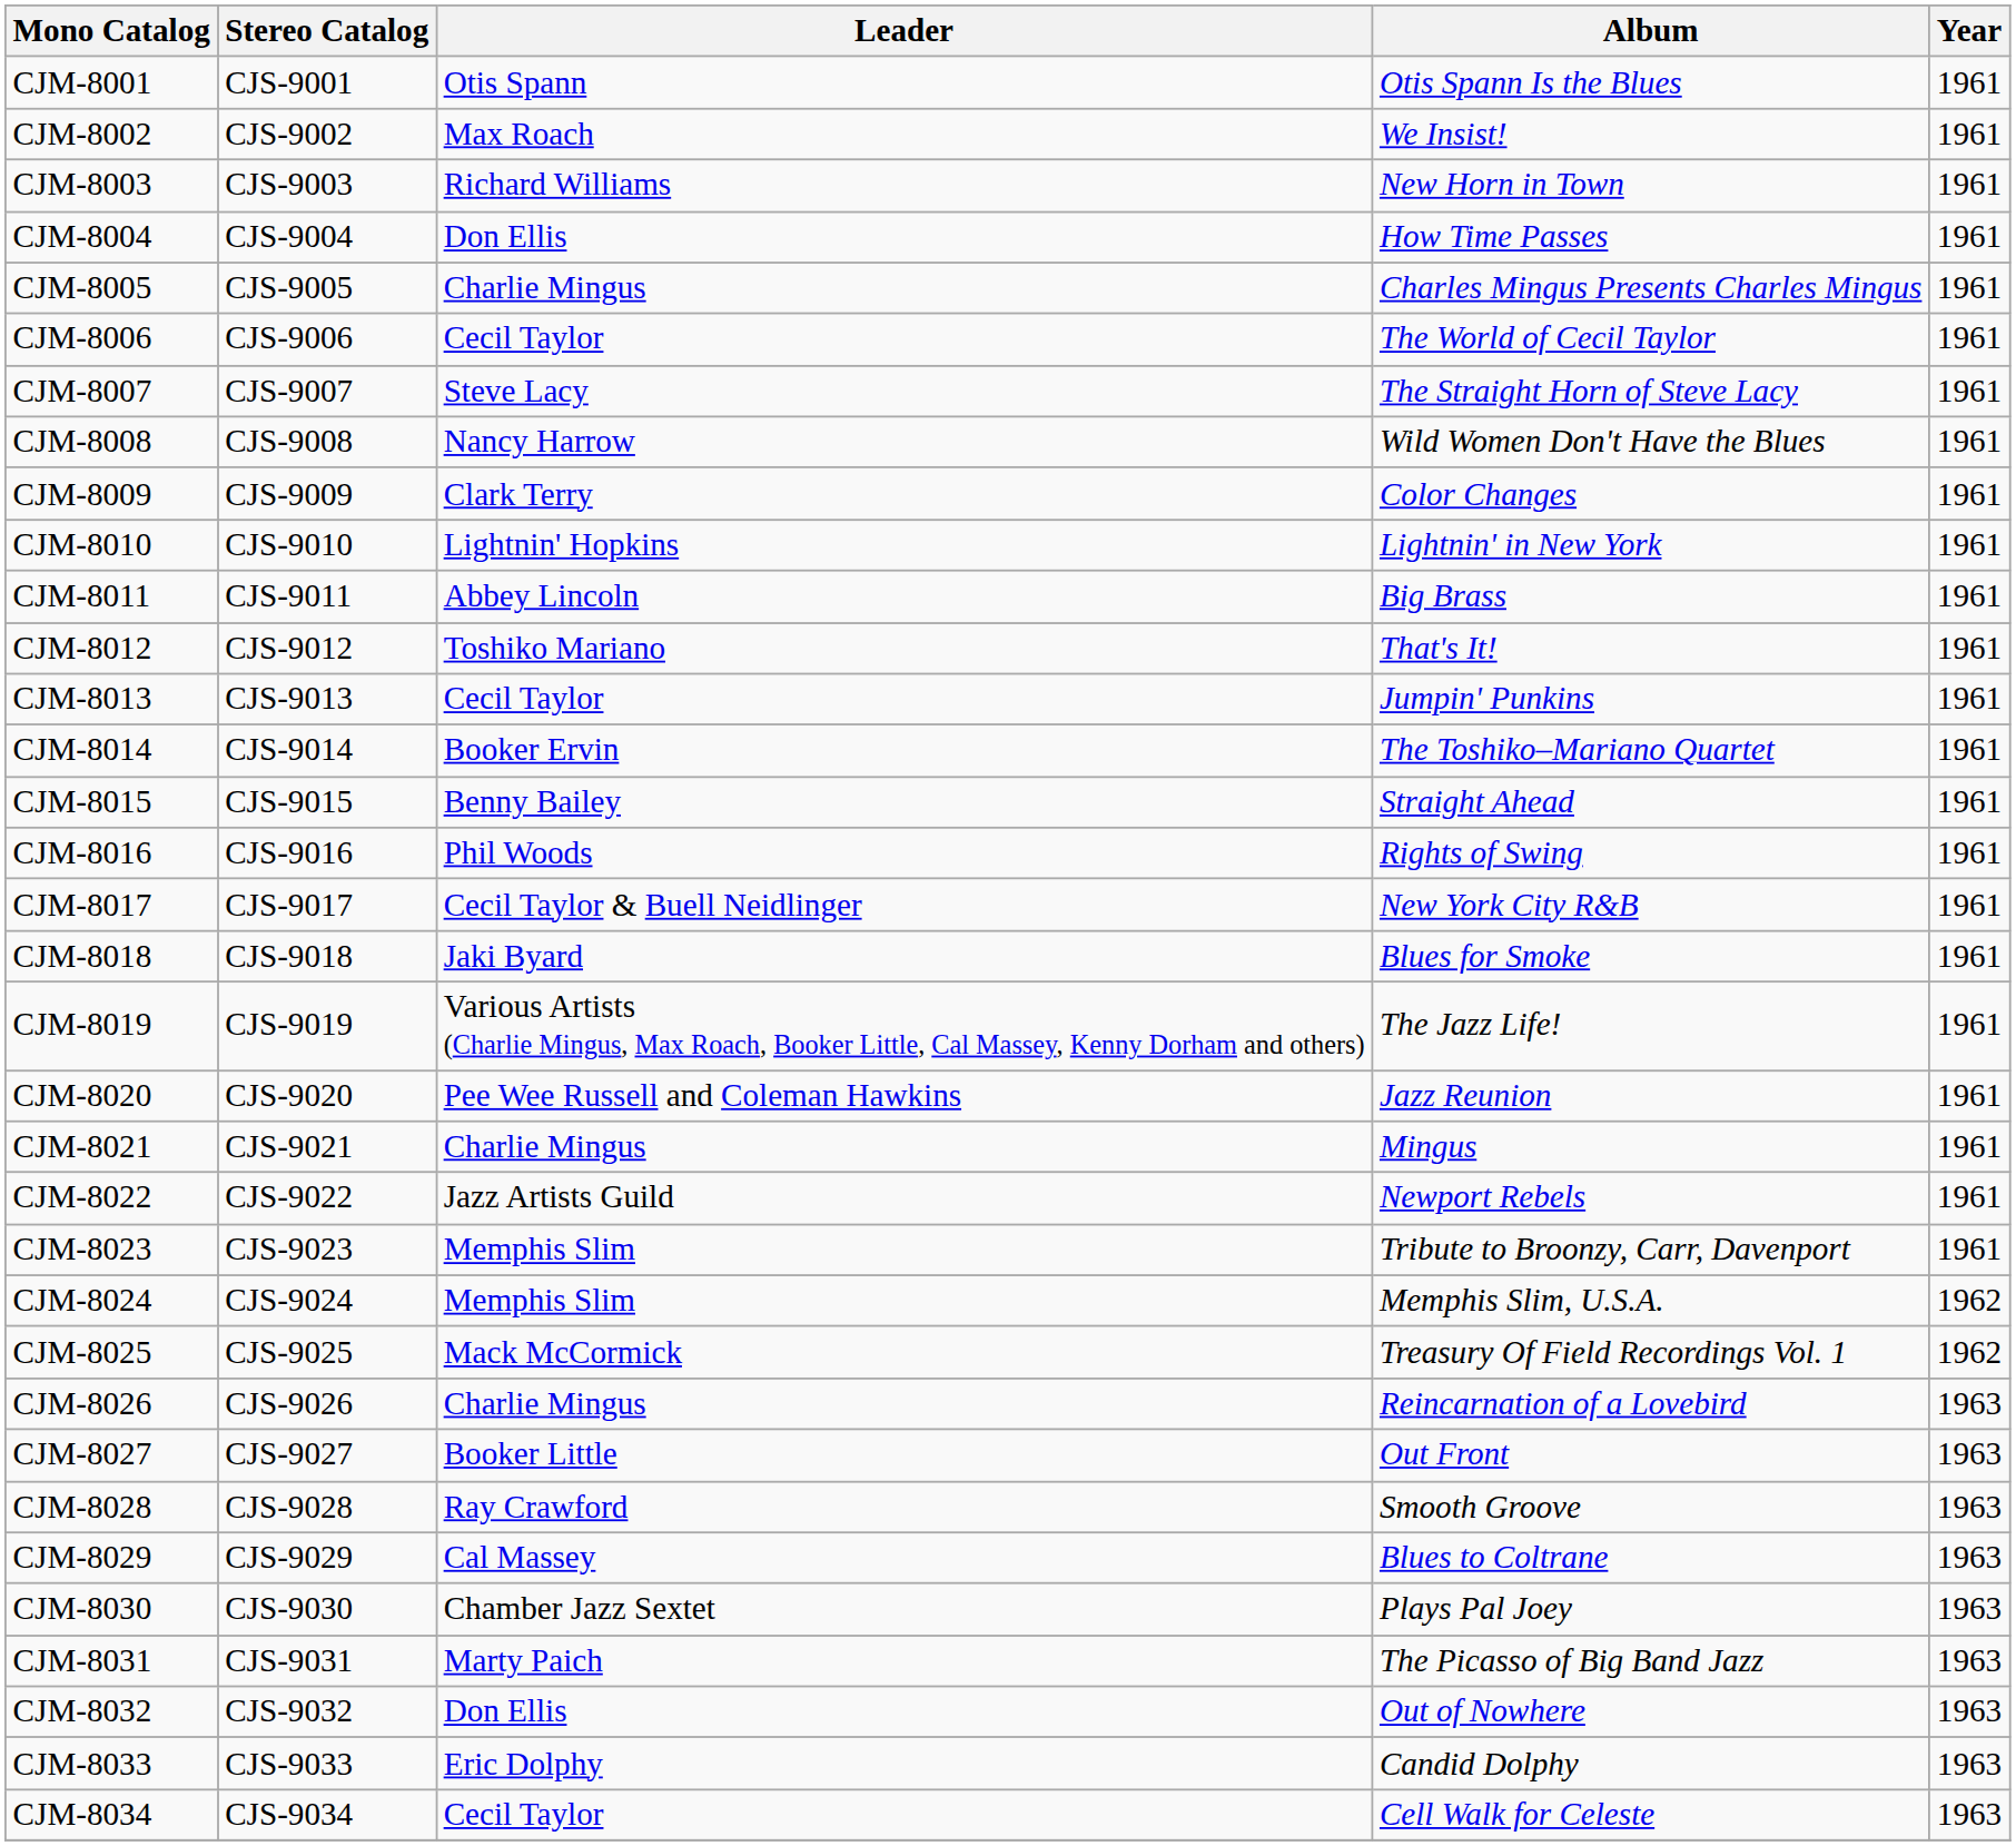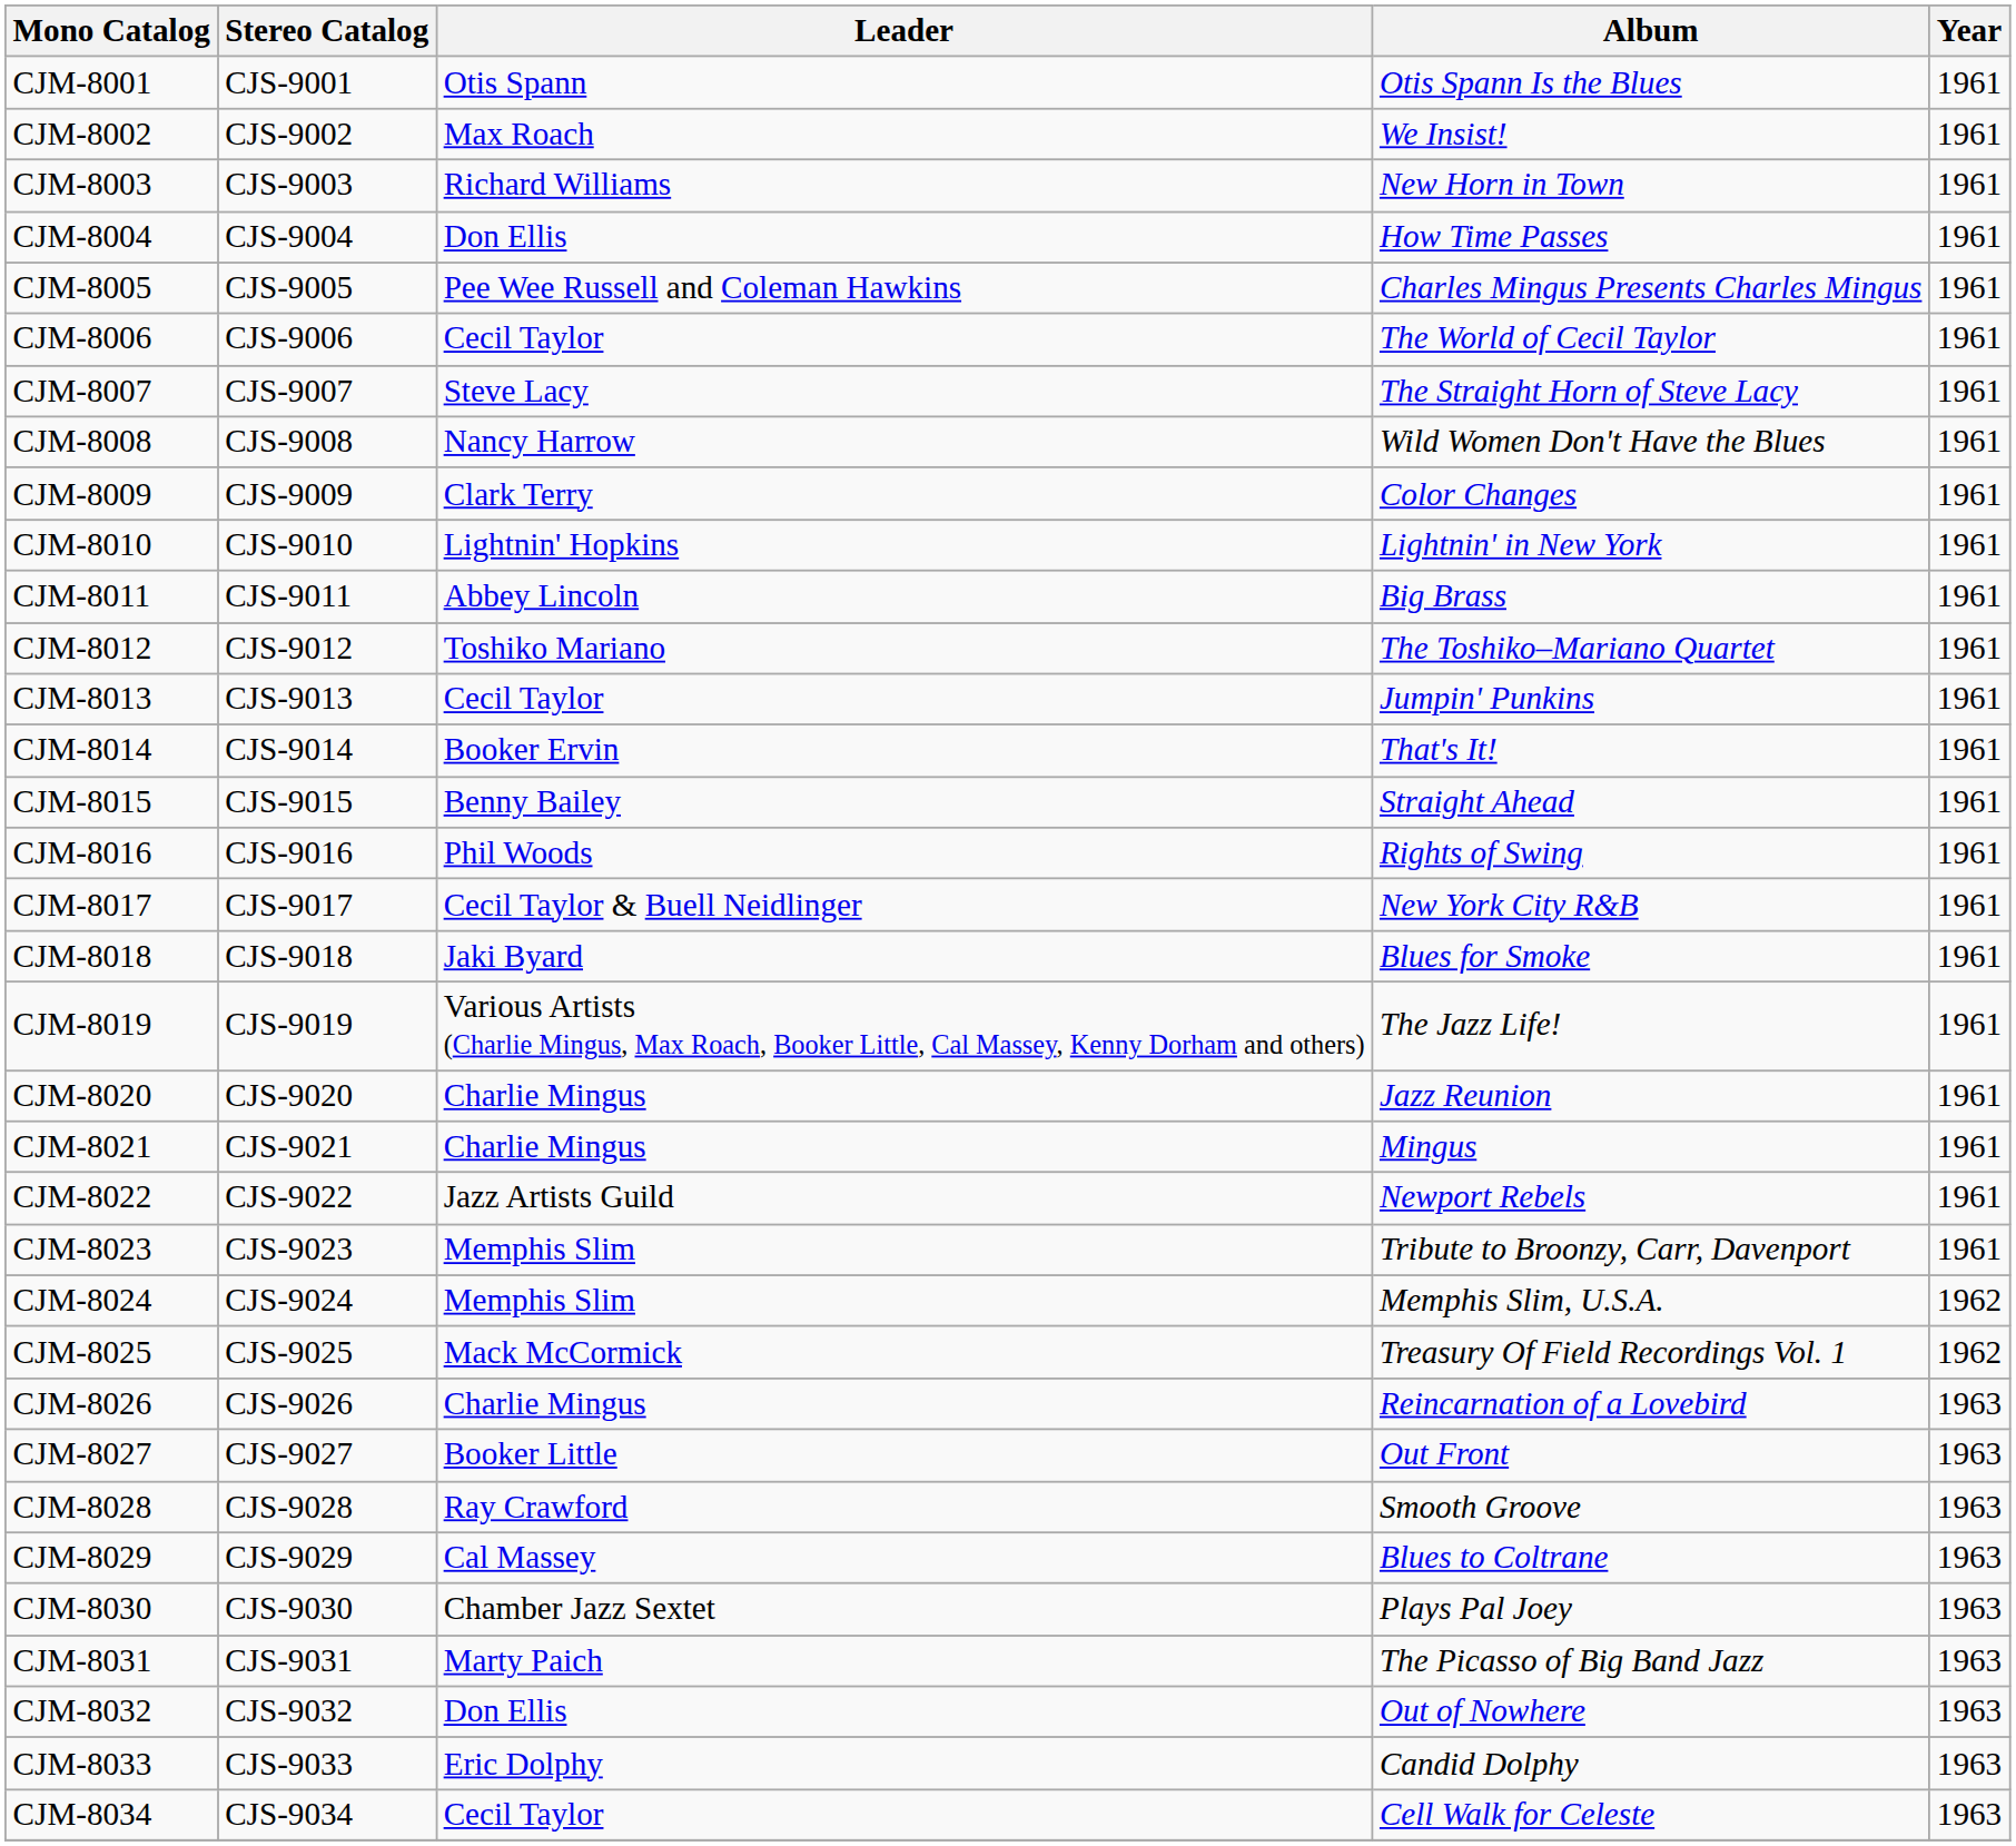 <table class="wikitable sortable">
 <tr>
 <th>Mono Catalog</th>
 <th>Stereo Catalog</th>
 <th>Leader</th>
 <th>Album </th>
 <th>Year</th>
 </tr>
 <tr>
 <td>CJM-8001</td>
 <td>CJS-9001</td>
 <td><a href='#'>Otis Spann</a></td>
 <td><em><a href='#'>Otis Spann Is the Blues</a></em></td>
 <td>1961</td>
 </tr>
 <tr>
 <td>CJM-8002</td>
 <td>CJS-9002</td>
 <td><a href='#'>Max Roach</a></td>
 <td><em><a href='#'>We Insist!</a></em></td>
 <td>1961</td>
 </tr>
 <tr>
 <td>CJM-8003</td>
 <td>CJS-9003</td>
 <td><a href='#'>Richard Williams</a></td>
 <td><em><a href='#'>New Horn in Town</a></em></td>
 <td>1961</td>
 </tr>
 <tr>
 <td>CJM-8004</td>
 <td>CJS-9004</td>
 <td><a href='#'>Don Ellis</a></td>
 <td><em><a href='#'>How Time Passes</a></em></td>
 <td>1961</td>
 </tr>
 <tr>
 <td>CJM-8005</td>
 <td>CJS-9005</td>
-<td><a href='#'>Charlie Mingus</a></td>
+<td><a href='#'>Pee Wee Russell</a> and <a href='#'>Coleman Hawkins</a></td>
 <td><em><a href='#'>Charles Mingus Presents Charles Mingus</a></em></td>
 <td>1961</td>
 </tr>
 <tr>
 <td>CJM-8006</td>
 <td>CJS-9006</td>
 <td><a href='#'>Cecil Taylor</a></td>
 <td><em><a href='#'>The World of Cecil Taylor</a></em></td>
 <td>1961</td>
 </tr>
 <tr>
 <td>CJM-8007</td>
 <td>CJS-9007</td>
 <td><a href='#'>Steve Lacy</a></td>
 <td><em><a href='#'>The Straight Horn of Steve Lacy</a></em></td>
 <td>1961</td>
 </tr>
 <tr>
 <td>CJM-8008</td>
 <td>CJS-9008</td>
 <td><a href='#'>Nancy Harrow</a></td>
 <td><em>Wild Women Don't Have the Blues</em></td>
 <td>1961</td>
 </tr>
 <tr>
 <td>CJM-8009</td>
 <td>CJS-9009</td>
 <td><a href='#'>Clark Terry</a></td>
 <td><em><a href='#'>Color Changes</a></em></td>
 <td>1961</td>
 </tr>
 <tr>
 <td>CJM-8010</td>
 <td>CJS-9010</td>
 <td><a href='#'>Lightnin' Hopkins</a></td>
 <td><em><a href='#'>Lightnin' in New York</a></em></td>
 <td>1961</td>
 </tr>
 <tr>
 <td>CJM-8011</td>
 <td>CJS-9011</td>
 <td><a href='#'>Abbey Lincoln</a></td>
 <td><em><a href='#'>Big Brass</a></em></td>
 <td>1961</td>
 </tr>
 <tr>
 <td>CJM-8012</td>
 <td>CJS-9012</td>
 <td><a href='#'>Toshiko Mariano</a></td>
-<td><em><a href='#'>That's It!</a></em></td>
+<td><em><a href='#'>The Toshiko–Mariano Quartet</a></em></td>
 <td>1961</td>
 </tr>
 <tr>
 <td>CJM-8013</td>
 <td>CJS-9013</td>
 <td><a href='#'>Cecil Taylor</a></td>
 <td><em><a href='#'>Jumpin' Punkins</a></em></td>
 <td>1961</td>
 </tr>
 <tr>
 <td>CJM-8014</td>
 <td>CJS-9014</td>
 <td><a href='#'>Booker Ervin</a></td>
-<td><em><a href='#'>The Toshiko–Mariano Quartet</a></em></td>
+<td><em><a href='#'>That's It!</a></em></td>
 <td>1961</td>
 </tr>
 <tr>
 <td>CJM-8015</td>
 <td>CJS-9015</td>
 <td><a href='#'>Benny Bailey</a></td>
 <td><em><a href='#'>Straight Ahead</a></em></td>
 <td>1961</td>
 </tr>
 <tr>
 <td>CJM-8016</td>
 <td>CJS-9016</td>
 <td><a href='#'>Phil Woods</a></td>
 <td><em><a href='#'>Rights of Swing</a></em></td>
 <td>1961</td>
 </tr>
 <tr>
 <td>CJM-8017</td>
 <td>CJS-9017</td>
 <td><a href='#'>Cecil Taylor</a> & <a href='#'>Buell Neidlinger</a></td>
 <td><em><a href='#'>New York City R&B</a></em></td>
 <td>1961</td>
 </tr>
 <tr>
 <td>CJM-8018</td>
 <td>CJS-9018</td>
 <td><a href='#'>Jaki Byard</a></td>
 <td><em><a href='#'>Blues for Smoke</a></em></td>
 <td>1961</td>
 </tr>
 <tr>
 <td>CJM-8019</td>
 <td>CJS-9019</td>
 <td>Various Artists <br><small>(<a href='#'>Charlie Mingus</a>, <a href='#'>Max Roach</a>, <a href='#'>Booker Little</a>, <a href='#'>Cal Massey</a>, <a href='#'>Kenny Dorham</a> and others)</small></td>
 <td><em>The Jazz Life!</em></td>
 <td>1961</td>
 </tr>
 <tr>
 <td>CJM-8020</td>
 <td>CJS-9020</td>
-<td><a href='#'>Pee Wee Russell</a> and <a href='#'>Coleman Hawkins</a></td>
+<td><a href='#'>Charlie Mingus</a></td>
 <td><em><a href='#'>Jazz Reunion</a></em></td>
 <td>1961</td>
 </tr>
 <tr>
 <td>CJM-8021</td>
 <td>CJS-9021</td>
 <td><a href='#'>Charlie Mingus</a></td>
 <td><em><a href='#'>Mingus</a></em></td>
 <td>1961</td>
 </tr>
 <tr>
 <td>CJM-8022</td>
 <td>CJS-9022</td>
 <td>Jazz Artists Guild</td>
 <td><em><a href='#'>Newport Rebels</a></em></td>
 <td>1961</td>
 </tr>
 <tr>
 <td>CJM-8023</td>
 <td>CJS-9023</td>
 <td><a href='#'>Memphis Slim</a></td>
 <td><em>Tribute to Broonzy, Carr, Davenport</em></td>
 <td>1961</td>
 </tr>
 <tr>
 <td>CJM-8024</td>
 <td>CJS-9024</td>
 <td><a href='#'>Memphis Slim</a></td>
 <td><em>Memphis Slim, U.S.A.</em></td>
 <td>1962</td>
 </tr>
 <tr>
 <td>CJM-8025</td>
 <td>CJS-9025</td>
 <td><a href='#'>Mack McCormick</a></td>
 <td><em>Treasury Of Field Recordings Vol. 1</em></td>
 <td>1962</td>
 </tr>
 <tr>
 <td>CJM-8026</td>
 <td>CJS-9026</td>
 <td><a href='#'>Charlie Mingus</a></td>
 <td><em><a href='#'>Reincarnation of a Lovebird</a></em></td>
 <td>1963</td>
 </tr>
 <tr>
 <td>CJM-8027</td>
 <td>CJS-9027</td>
 <td><a href='#'>Booker Little</a></td>
 <td><em><a href='#'>Out Front</a></em></td>
 <td>1963</td>
 </tr>
 <tr>
 <td>CJM-8028</td>
 <td>CJS-9028</td>
 <td><a href='#'>Ray Crawford</a></td>
 <td><em>Smooth Groove</em></td>
 <td>1963</td>
 </tr>
 <tr>
 <td>CJM-8029</td>
 <td>CJS-9029</td>
 <td><a href='#'>Cal Massey</a></td>
 <td><em><a href='#'>Blues to Coltrane</a></em></td>
 <td>1963</td>
 </tr>
 <tr>
 <td>CJM-8030</td>
 <td>CJS-9030</td>
 <td>Chamber Jazz Sextet</td>
 <td><em>Plays Pal Joey</em></td>
 <td>1963</td>
 </tr>
 <tr>
 <td>CJM-8031</td>
 <td>CJS-9031</td>
 <td><a href='#'>Marty Paich</a></td>
 <td><em>The Picasso of Big Band Jazz</em></td>
 <td>1963</td>
 </tr>
 <tr>
 <td>CJM-8032</td>
 <td>CJS-9032</td>
 <td><a href='#'>Don Ellis</a></td>
 <td><em><a href='#'>Out of Nowhere</a></em></td>
 <td>1963</td>
 </tr>
 <tr>
 <td>CJM-8033</td>
 <td>CJS-9033</td>
 <td><a href='#'>Eric Dolphy</a></td>
 <td><em>Candid Dolphy</em></td>
 <td>1963</td>
 </tr>
 <tr>
 <td>CJM-8034</td>
 <td>CJS-9034</td>
 <td><a href='#'>Cecil Taylor</a></td>
 <td><em><a href='#'>Cell Walk for Celeste</a></em></td>
 <td>1963</td>
 </tr>
 <tr>
 </tr>
 </table>
